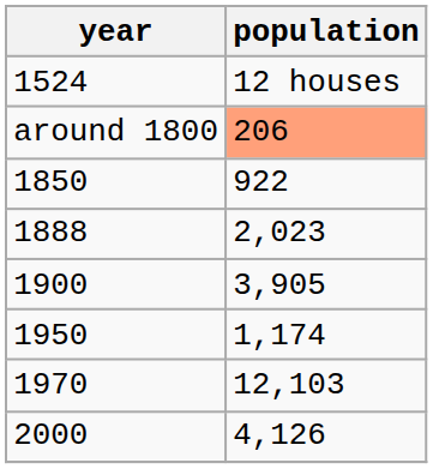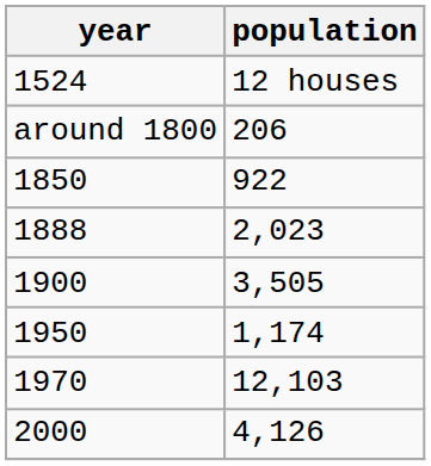 <table class="wikitable">
 <tr>
 <th>year</th>
 <th>population</th>
 </tr>
 <tr>
 <td>1524</td>
 <td>12 houses</td>
 </tr>
 <tr>
 <td>around 1800</td>
-<td style="background: lightsalmon;">206</td>
+<td>206</td>
 </tr>
 <tr>
 <td>1850</td>
 <td>922</td>
 </tr>
 <tr>
 <td>1888</td>
 <td>2,023</td>
 </tr>
 <tr>
 <td>1900</td>
-<td>3,905</td>
+<td>3,505</td>
 </tr>
 <tr>
 <td>1950</td>
 <td>1,174</td>
 </tr>
 <tr>
 <td>1970</td>
 <td>12,103</td>
 </tr>
 <tr>
 <td>2000</td>
 <td>4,126</td>
 </tr>
 <tr>
 </tr>
 </table>
